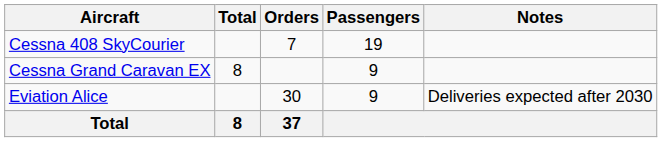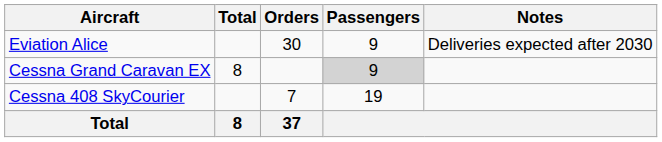 <table class="wikitable" style="margin:1em auto;">
 <tr>
 <th>Aircraft</th>
 <th>Total</th>
 <th>Orders</th>
 <th>Passengers</th>
 <th>Notes</th>
 </tr>
 <tr>
+<td><a href='#'>Eviation Alice</a></td>
+<td align="center"></td>
+<td align="center">30</td>
+<td align="center">9</td>
+<td>Deliveries expected after 2030</td>
+</tr>
+<tr>
+<td><a href='#'>Cessna Grand Caravan EX</a></td>
+<td align="center">8</td>
+<td align="center"></td>
+<td align="center" style="background: lightgrey;">9</td>
+<td></td>
+</tr>
+<tr>
 <td><a href='#'>Cessna 408 SkyCourier</a></td>
 <td align="center"></td>
 <td align="center">7</td>
 <td align="center">19</td>
 <td></td>
-</tr>
-<tr>
-<td><a href='#'>Cessna Grand Caravan EX</a></td>
-<td align="center">8</td>
-<td align="center"></td>
-<td align="center">9</td>
-<td></td>
-</tr>
-<tr>
-<td><a href='#'>Eviation Alice</a></td>
-<td align="center"></td>
-<td align="center">30</td>
-<td align="center">9</td>
-<td>Deliveries expected after 2030</td>
 </tr>
 <tr>
 <th>Total</th>
 <th align="center">8</th>
 <th align="center">37</th>
 <th colspan="2"></th>
 </tr>
 </table>
